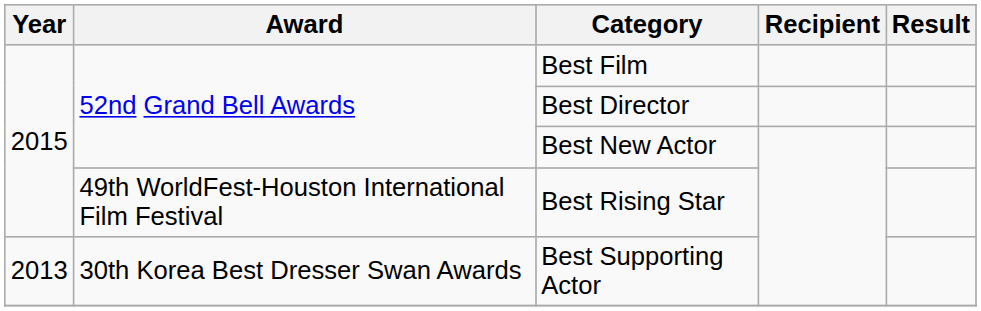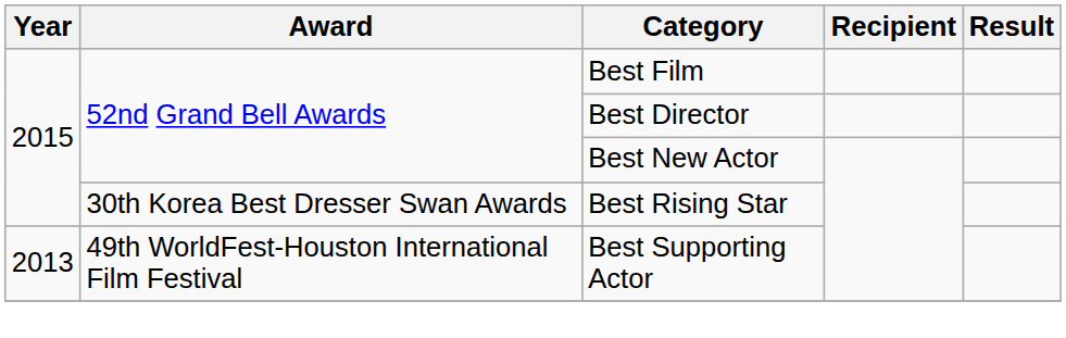 <table class="wikitable">
 <tr>
 <th>Year</th>
 <th>Award</th>
 <th>Category</th>
 <th>Recipient</th>
 <th>Result</th>
 </tr>
 <tr>
 <td rowspan="4">2015</td>
 <td rowspan="3"><a href='#'>52nd</a> <a href='#'>Grand Bell Awards</a></td>
 <td>Best Film</td>
 <td></td>
 <td></td>
 </tr>
 <tr>
 <td>Best Director</td>
 <td></td>
 <td></td>
 </tr>
 <tr>
 <td>Best New Actor</td>
 <td rowspan="3"></td>
 <td></td>
 </tr>
 <tr>
-<td>49th WorldFest-Houston International Film Festival</td>
+<td>30th Korea Best Dresser Swan Awards</td>
 <td>Best Rising Star</td>
 <td></td>
 </tr>
 <tr>
 <td>2013</td>
-<td>30th Korea Best Dresser Swan Awards</td>
+<td>49th WorldFest-Houston International Film Festival</td>
 <td>Best Supporting Actor</td>
 <td></td>
 </tr>
 <tr>
 </tr>
 </table>
